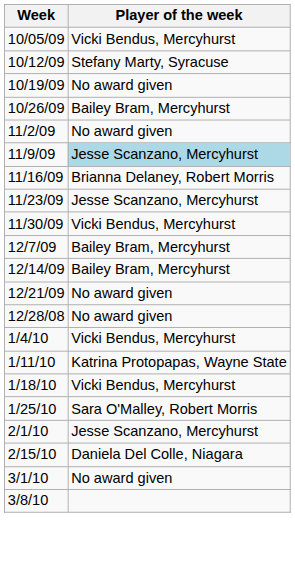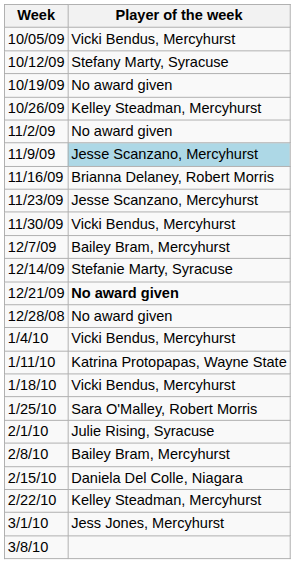 <table class="wikitable">
 <tr>
 <th>Week</th>
 <th>Player of the week</th>
 </tr>
 <tr>
 <td>10/05/09</td>
 <td>Vicki Bendus, Mercyhurst</td>
 </tr>
 <tr>
 <td>10/12/09</td>
 <td>Stefany Marty, Syracuse </td>
 </tr>
 <tr>
 <td>10/19/09</td>
 <td>No award given</td>
 </tr>
 <tr>
 <td>10/26/09</td>
-<td>Bailey Bram, Mercyhurst</td>
+<td>Kelley Steadman, Mercyhurst</td>
 </tr>
 <tr>
 <td>11/2/09</td>
 <td>No award given</td>
 </tr>
 <tr>
 <td>11/9/09</td>
 <td style="background: lightblue;">Jesse Scanzano, Mercyhurst</td>
 </tr>
 <tr>
 <td>11/16/09</td>
 <td>Brianna Delaney, Robert Morris</td>
 </tr>
 <tr>
 <td>11/23/09</td>
 <td>Jesse Scanzano, Mercyhurst</td>
 </tr>
 <tr>
 <td>11/30/09</td>
 <td>Vicki Bendus, Mercyhurst</td>
 </tr>
 <tr>
 <td>12/7/09</td>
 <td>Bailey Bram, Mercyhurst</td>
 </tr>
 <tr>
 <td>12/14/09</td>
-<td>Bailey Bram, Mercyhurst</td>
+<td>Stefanie Marty, Syracuse</td>
 </tr>
 <tr>
 <td>12/21/09</td>
-<td>No award given</td>
+<td><strong>No award given</strong></td>
 </tr>
 <tr>
 <td>12/28/08</td>
 <td>No award given</td>
 </tr>
 <tr>
 <td>1/4/10</td>
 <td>Vicki Bendus, Mercyhurst</td>
 </tr>
 <tr>
 <td>1/11/10</td>
 <td>Katrina Protopapas, Wayne State</td>
 </tr>
 <tr>
 <td>1/18/10</td>
 <td>Vicki Bendus, Mercyhurst</td>
 </tr>
 <tr>
 <td>1/25/10</td>
 <td>Sara O'Malley, Robert Morris</td>
 </tr>
 <tr>
 <td>2/1/10</td>
-<td>Jesse Scanzano, Mercyhurst</td>
+<td>Julie Rising, Syracuse</td>
+</tr>
+<tr>
+<td>2/8/10</td>
+<td>Bailey Bram, Mercyhurst</td>
 </tr>
 <tr>
 <td>2/15/10</td>
 <td>Daniela Del Colle, Niagara</td>
 </tr>
 <tr>
+<td>2/22/10</td>
+<td>Kelley Steadman, Mercyhurst</td>
+</tr>
+<tr>
 <td>3/1/10</td>
-<td>No award given</td>
+<td>Jess Jones, Mercyhurst</td>
 </tr>
 <tr>
 <td>3/8/10</td>
 <td></td>
 </tr>
 </table>
